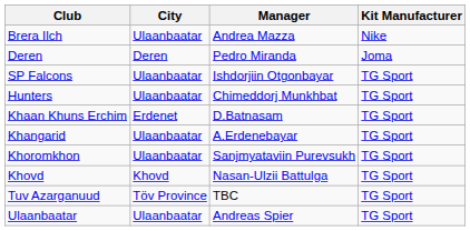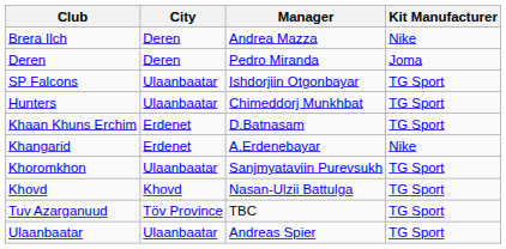 <table class="wikitable sortable" style="font-size:95%">
 <tr>
 <th>Club</th>
 <th>City</th>
 <th>Manager</th>
 <th>Kit Manufacturer</th>
 </tr>
 <tr>
 <td><a href='#'>Brera Ilch</a></td>
-<td><a href='#'>Ulaanbaatar</a></td>
+<td><a href='#'>Deren</a></td>
 <td> <a href='#'>Andrea Mazza</a></td>
 <td><a href='#'>Nike</a></td>
 </tr>
 <tr>
 <td><a href='#'>Deren</a></td>
 <td><a href='#'>Deren</a></td>
 <td> <a href='#'>Pedro Miranda</a></td>
 <td><a href='#'>Joma</a></td>
 </tr>
 <tr>
 <td><a href='#'>SP Falcons</a></td>
 <td><a href='#'>Ulaanbaatar</a></td>
 <td> <a href='#'>Ishdorjiin Otgonbayar</a></td>
 <td><a href='#'>TG Sport</a></td>
 </tr>
 <tr>
 <td><a href='#'>Hunters</a></td>
 <td><a href='#'>Ulaanbaatar</a></td>
 <td> <a href='#'>Chimeddorj Munkhbat</a></td>
 <td><a href='#'>TG Sport</a></td>
 </tr>
 <tr>
 <td><a href='#'>Khaan Khuns Erchim</a></td>
 <td><a href='#'>Erdenet</a></td>
 <td> <a href='#'>D.Batnasam</a></td>
 <td><a href='#'>TG Sport</a></td>
 </tr>
 <tr>
 <td><a href='#'>Khangarid</a></td>
-<td><a href='#'>Ulaanbaatar</a></td>
+<td><a href='#'>Erdenet</a></td>
 <td> <a href='#'>A.Erdenebayar</a></td>
-<td><a href='#'>TG Sport</a></td>
+<td><a href='#'>Nike</a></td>
 </tr>
 <tr>
 <td><a href='#'>Khoromkhon</a></td>
 <td><a href='#'>Ulaanbaatar</a></td>
 <td> <a href='#'>Sanjmyataviin Purevsukh</a></td>
 <td><a href='#'>TG Sport</a></td>
 </tr>
 <tr>
 <td><a href='#'>Khovd</a></td>
 <td><a href='#'>Khovd</a></td>
 <td> <a href='#'>Nasan-Ulzii Battulga</a></td>
 <td><a href='#'>TG Sport</a></td>
 </tr>
 <tr>
 <td><a href='#'>Tuv Azarganuud</a></td>
 <td><a href='#'>Töv Province</a></td>
 <td>TBC</td>
 <td><a href='#'>TG Sport</a></td>
 </tr>
 <tr>
 <td><a href='#'>Ulaanbaatar</a></td>
 <td><a href='#'>Ulaanbaatar</a></td>
 <td> <a href='#'>Andreas Spier</a></td>
 <td><a href='#'>TG Sport</a></td>
 </tr>
 </table>
